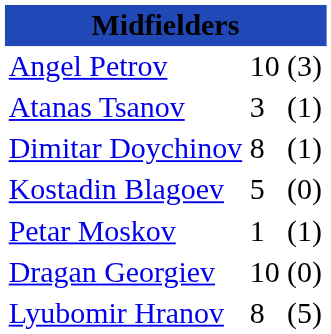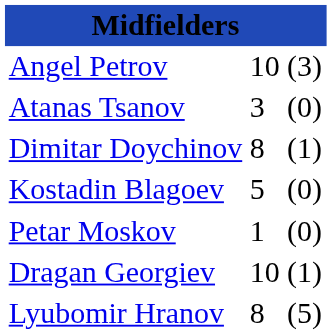 <table class="toccolours" border="0" cellpadding="2" cellspacing="0" align="left" style="margin:0.5em;">
 <tr>
 <th colspan="4" align="center" bgcolor="#2049B7"><span>Midfielders</span></th>
 </tr>
 <tr>
 <td> <a href='#'>Angel Petrov</a></td>
 <td>10</td>
 <td>(3)</td>
 </tr>
 <tr>
 <td> <a href='#'>Atanas Tsanov</a></td>
 <td>3</td>
-<td>(1)</td>
+<td>(0)</td>
 </tr>
 <tr>
 <td> <a href='#'>Dimitar Doychinov</a></td>
 <td>8</td>
 <td>(1)</td>
 </tr>
 <tr>
 <td> <a href='#'>Kostadin Blagoev</a></td>
 <td>5</td>
 <td>(0)</td>
 </tr>
 <tr>
 <td> <a href='#'>Petar Moskov</a></td>
 <td>1</td>
-<td>(1)</td>
+<td>(0)</td>
 </tr>
 <tr>
 <td> <a href='#'>Dragan Georgiev</a></td>
 <td>10</td>
-<td>(0)</td>
+<td>(1)</td>
 </tr>
 <tr>
 <td> <a href='#'>Lyubomir Hranov</a></td>
 <td>8</td>
 <td>(5)</td>
 </tr>
 <tr>
 </tr>
 </table>
